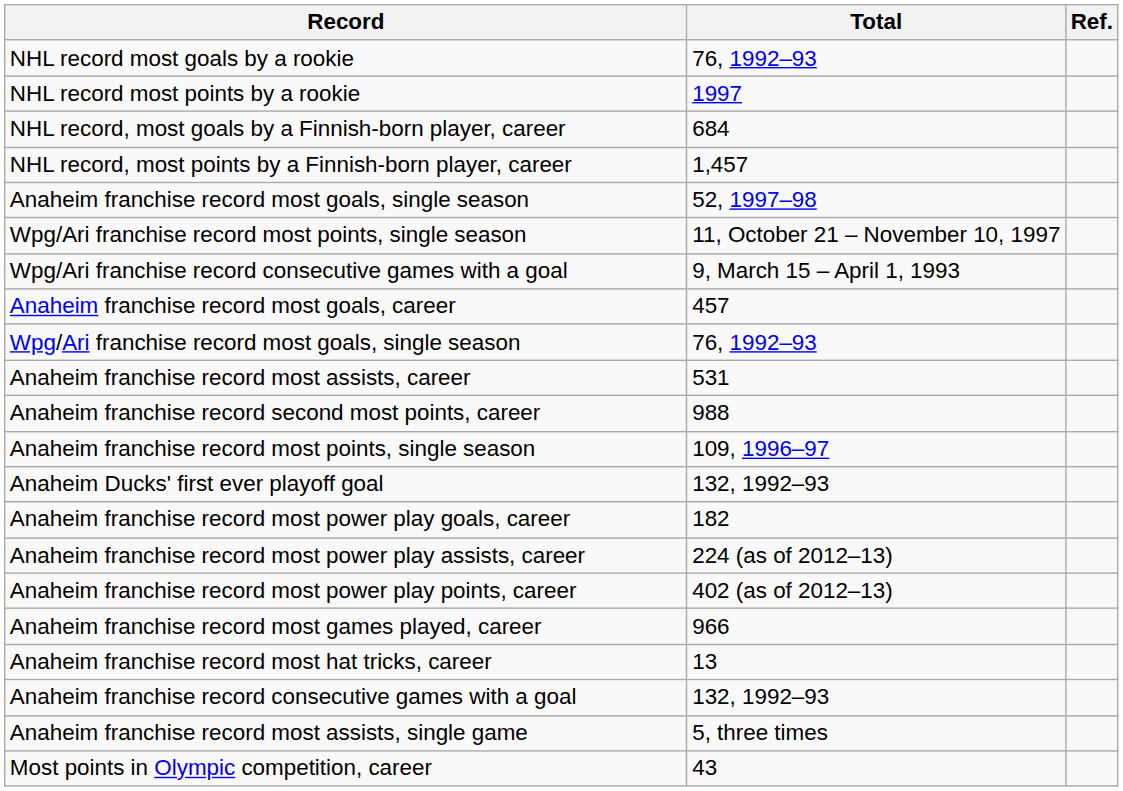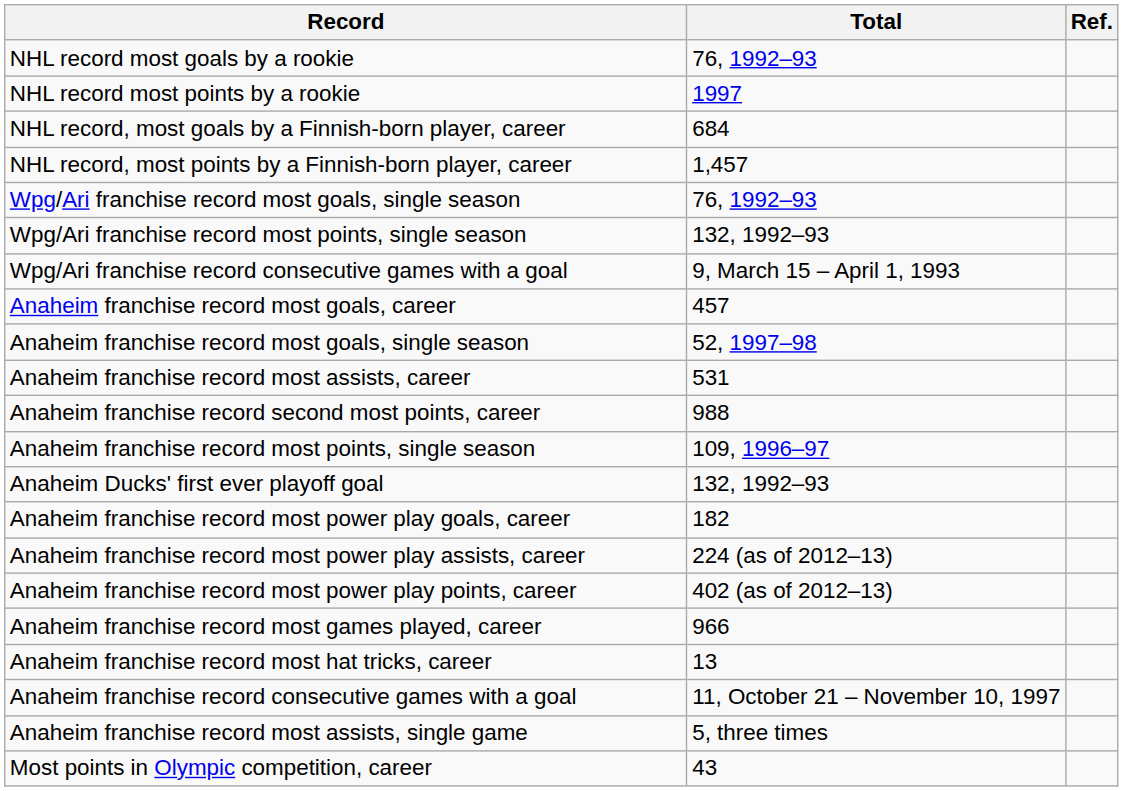 <table class="wikitable">
 <tr>
 <th scope="col" style="width:30em">Record</th>
 <th scope="col">Total</th>
 <th scope="col">Ref.</th>
 </tr>
 <tr>
 <td>NHL record most goals by a rookie</td>
 <td>76, <a href='#'>1992–93</a></td>
 <td></td>
 </tr>
 <tr>
 <td>NHL record most points by a rookie</td>
 <td><a href='#'>1997</a></td>
 <td></td>
 </tr>
 <tr>
 <td>NHL record, most goals by a Finnish-born player, career</td>
 <td>684</td>
 <td></td>
 </tr>
 <tr>
 <td>NHL record, most points by a Finnish-born player, career</td>
 <td>1,457</td>
 <td></td>
 </tr>
 <tr>
-<td>Anaheim franchise record most goals, single season</td>
-<td>52, <a href='#'>1997–98</a></td>
+<td><a href='#'>Wpg</a>/<a href='#'>Ari</a> franchise record most goals, single season</td>
+<td>76, <a href='#'>1992–93</a></td>
 <td></td>
 </tr>
 <tr>
 <td>Wpg/Ari franchise record most points, single season</td>
-<td>11, October 21 – November 10, 1997</td>
+<td>132, 1992–93</td>
 <td></td>
 </tr>
 <tr>
 <td>Wpg/Ari franchise record consecutive games with a goal</td>
 <td>9, March 15 – April 1, 1993</td>
 <td></td>
 </tr>
 <tr>
 <td><a href='#'>Anaheim</a> franchise record most goals, career</td>
 <td>457</td>
 <td></td>
 </tr>
 <tr>
-<td><a href='#'>Wpg</a>/<a href='#'>Ari</a> franchise record most goals, single season</td>
-<td>76, <a href='#'>1992–93</a></td>
+<td>Anaheim franchise record most goals, single season</td>
+<td>52, <a href='#'>1997–98</a></td>
 <td></td>
 </tr>
 <tr>
 <td>Anaheim franchise record most assists, career</td>
 <td>531</td>
 <td></td>
 </tr>
 <tr>
 <td>Anaheim franchise record second most points, career</td>
 <td>988</td>
 <td></td>
 </tr>
 <tr>
 <td>Anaheim franchise record most points, single season</td>
 <td>109, <a href='#'>1996–97</a></td>
 <td></td>
 </tr>
 <tr>
 <td>Anaheim Ducks' first ever playoff goal</td>
 <td>132, 1992–93</td>
 <td></td>
 </tr>
 <tr>
 <td>Anaheim franchise record most power play goals, career</td>
 <td>182</td>
 <td></td>
 </tr>
 <tr>
 <td>Anaheim franchise record most power play assists, career</td>
 <td>224 (as of 2012–13)</td>
 <td></td>
 </tr>
 <tr>
 <td>Anaheim franchise record most power play points, career</td>
 <td>402 (as of 2012–13)</td>
 <td></td>
 </tr>
 <tr>
 <td>Anaheim franchise record most games played, career</td>
 <td>966</td>
 <td></td>
 </tr>
 <tr>
 <td>Anaheim franchise record most hat tricks, career</td>
 <td>13</td>
 <td></td>
 </tr>
 <tr>
 <td>Anaheim franchise record consecutive games with a goal</td>
-<td>132, 1992–93</td>
+<td>11, October 21 – November 10, 1997</td>
 <td></td>
 </tr>
 <tr>
 <td>Anaheim franchise record most assists, single game</td>
 <td>5, three times</td>
 <td></td>
 </tr>
 <tr>
 <td>Most points in <a href='#'>Olympic</a> competition, career</td>
 <td>43</td>
 <td></td>
 </tr>
 </table>
